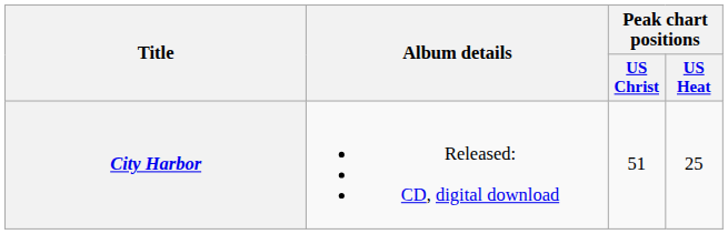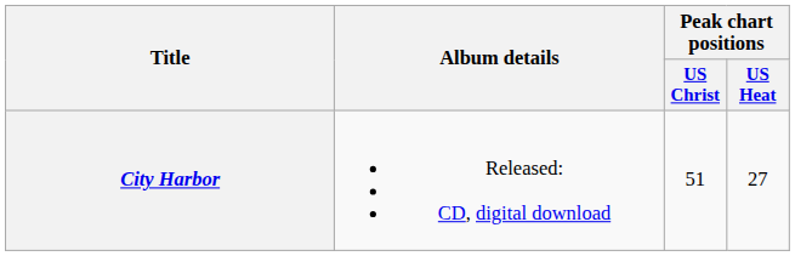 <table class="wikitable plainrowheaders" style="text-align:center;">
 <tr>
 <th scope="col" rowspan="2" style="width:16em;">Title</th>
 <th scope="col" rowspan="2" style="width:16em;">Album details</th>
 <th scope="col" colspan="2">Peak chart positions</th>
 </tr>
 <tr>
 <th style="width:3em; font-size:90%"><a href='#'>US<br>Christ</a></th>
 <th style="width:3em; font-size:90%"><a href='#'>US<br>Heat</a></th>
 </tr>
 <tr>
 <th scope="row"><em><a href='#'>City Harbor</a></em></th>
 <td><br><ul><li>Released: </li><li></li><li><a href='#'>CD</a>, <a href='#'>digital download</a></li></ul></td>
 <td>51</td>
-<td>25</td>
+<td>27</td>
 </tr>
 </table>
